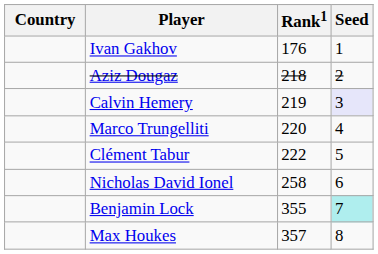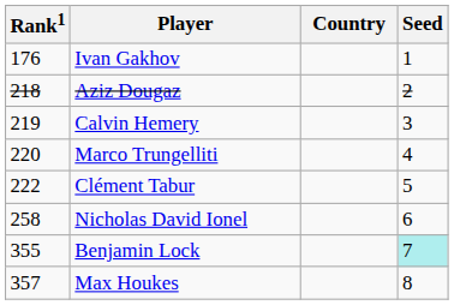 <table class="sortable wikitable">
 <tr>
+<th>Rank<sup>1</sup></th>
+<th width="175">Player</th>
 <th width="70">Country</th>
-<th width="175">Player</th>
-<th>Rank<sup>1</sup></th>
 <th>Seed</th>
 </tr>
 <tr>
+<td>176</td>
+<td><a href='#'>Ivan Gakhov</a></td>
 <td></td>
-<td><a href='#'>Ivan Gakhov</a></td>
-<td>176</td>
 <td>1</td>
 </tr>
 <tr>
+<td><s>218</s></td>
+<td><s><a href='#'>Aziz Dougaz</a></s></td>
 <td><s></s></td>
-<td><s><a href='#'>Aziz Dougaz</a></s></td>
-<td><s>218</s></td>
 <td><s>2</s></td>
 </tr>
 <tr>
+<td>219</td>
+<td><a href='#'>Calvin Hemery</a></td>
 <td></td>
-<td><a href='#'>Calvin Hemery</a></td>
-<td>219</td>
-<td style="background: lavender;">3</td>
+<td>3</td>
 </tr>
 <tr>
+<td>220</td>
+<td><a href='#'>Marco Trungelliti</a></td>
 <td></td>
-<td><a href='#'>Marco Trungelliti</a></td>
-<td>220</td>
 <td>4</td>
 </tr>
 <tr>
+<td>222</td>
+<td><a href='#'>Clément Tabur</a></td>
 <td></td>
-<td><a href='#'>Clément Tabur</a></td>
-<td>222</td>
 <td>5</td>
 </tr>
 <tr>
+<td>258</td>
+<td><a href='#'>Nicholas David Ionel</a></td>
 <td></td>
-<td><a href='#'>Nicholas David Ionel</a></td>
-<td>258</td>
 <td>6</td>
 </tr>
 <tr>
+<td>355</td>
+<td><a href='#'>Benjamin Lock</a></td>
 <td></td>
-<td><a href='#'>Benjamin Lock</a></td>
-<td>355</td>
 <td style="background: paleturquoise;">7</td>
 </tr>
 <tr>
+<td>357</td>
+<td><a href='#'>Max Houkes</a></td>
 <td></td>
-<td><a href='#'>Max Houkes</a></td>
-<td>357</td>
 <td>8</td>
 </tr>
 </table>
